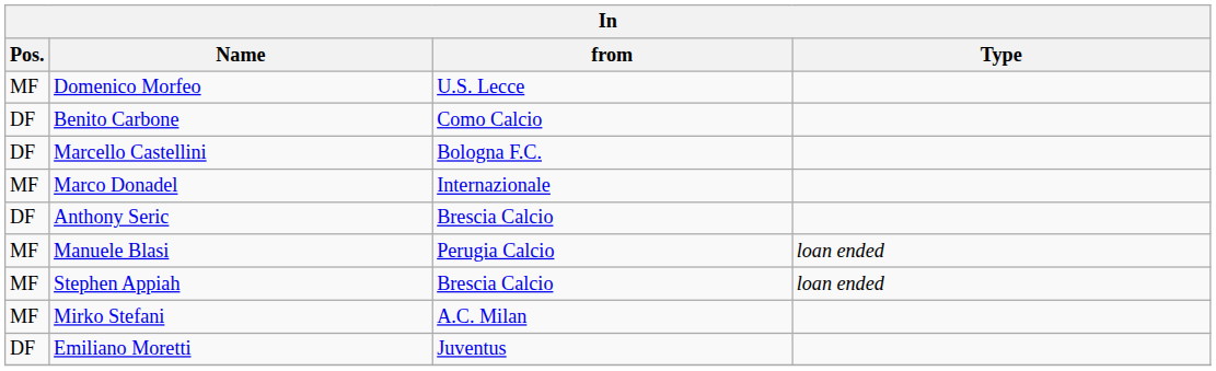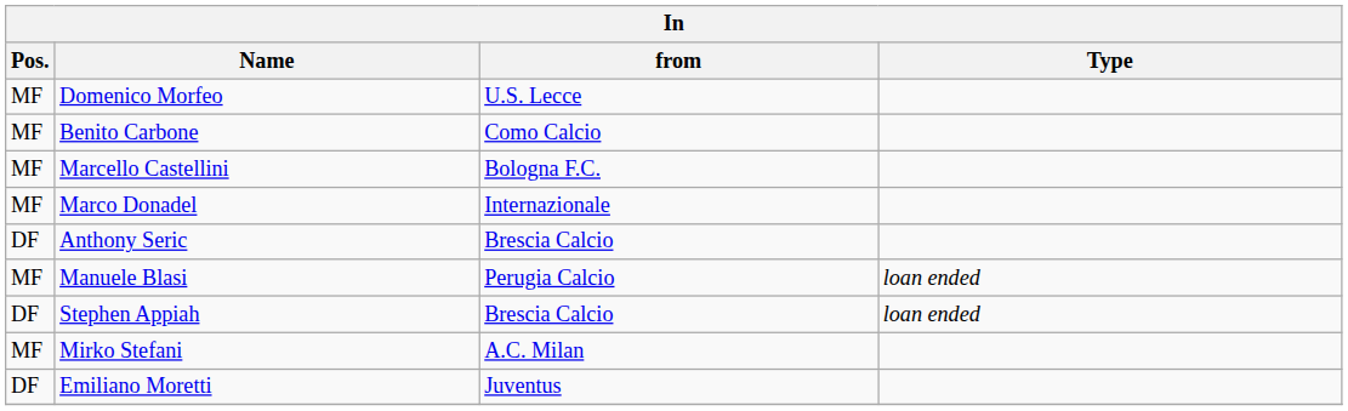 <table class="wikitable" style="font-size:90%;width:99%;">
 <tr>
 <th colspan="4">In</th>
 </tr>
 <tr>
 <th width=3%>Pos.</th>
 <th width=32%>Name</th>
 <th width=30%>from</th>
 <th width=35%>Type</th>
 </tr>
 <tr>
 <td>MF</td>
 <td><a href='#'>Domenico Morfeo</a></td>
 <td><a href='#'>U.S. Lecce</a></td>
 <td></td>
 </tr>
 <tr>
-<td>DF</td>
+<td>MF</td>
 <td><a href='#'>Benito Carbone</a></td>
 <td><a href='#'>Como Calcio</a></td>
 <td></td>
 </tr>
 <tr>
-<td>DF</td>
+<td>MF</td>
 <td><a href='#'>Marcello Castellini</a></td>
 <td><a href='#'>Bologna F.C.</a></td>
 <td></td>
 </tr>
 <tr>
 <td>MF</td>
 <td><a href='#'>Marco Donadel</a></td>
 <td><a href='#'>Internazionale</a></td>
 <td></td>
 </tr>
 <tr>
 <td>DF</td>
 <td><a href='#'>Anthony Seric</a></td>
 <td><a href='#'>Brescia Calcio</a></td>
 <td></td>
 </tr>
 <tr>
 <td>MF</td>
 <td><a href='#'>Manuele Blasi</a></td>
 <td><a href='#'>Perugia Calcio</a></td>
 <td><em>loan ended</em></td>
 </tr>
 <tr>
-<td>MF</td>
+<td>DF</td>
 <td><a href='#'>Stephen Appiah</a></td>
 <td><a href='#'>Brescia Calcio</a></td>
 <td><em>loan ended</em></td>
 </tr>
 <tr>
 <td>MF</td>
 <td><a href='#'>Mirko Stefani</a></td>
 <td><a href='#'>A.C. Milan</a></td>
 <td></td>
 </tr>
 <tr>
 <td>DF</td>
 <td><a href='#'>Emiliano Moretti</a></td>
 <td><a href='#'>Juventus</a></td>
 <td></td>
 </tr>
 <tr>
 </tr>
 </table>
